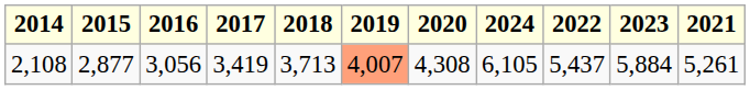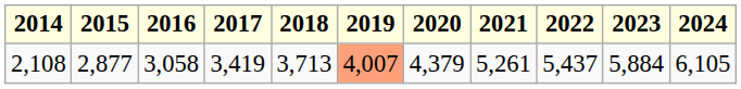 <table class="wikitable">
 <tr align="center" style="background:#ffffe0;">
 <td><strong>2014</strong></td>
 <td><strong>2015</strong></td>
 <td><strong>2016</strong></td>
 <td><strong>2017</strong></td>
 <td><strong>2018</strong></td>
 <td><strong>2019</strong></td>
 <td><strong>2020</strong></td>
-<td><strong>2024</strong></td>
+<td><strong>2021</strong></td>
 <td><strong>2022</strong></td>
 <td><strong>2023</strong></td>
-<td><strong>2021</strong></td>
+<td><strong>2024</strong></td>
 </tr>
 <tr>
 <td>2,108</td>
 <td>2,877</td>
-<td>3,056</td>
+<td>3,058</td>
 <td>3,419</td>
 <td>3,713</td>
 <td style="background: lightsalmon;">4,007</td>
-<td>4,308</td>
-<td>6,105</td>
+<td>4,379</td>
+<td>5,261</td>
 <td>5,437</td>
 <td>5,884</td>
-<td>5,261</td>
+<td>6,105</td>
 </tr>
 </table>
